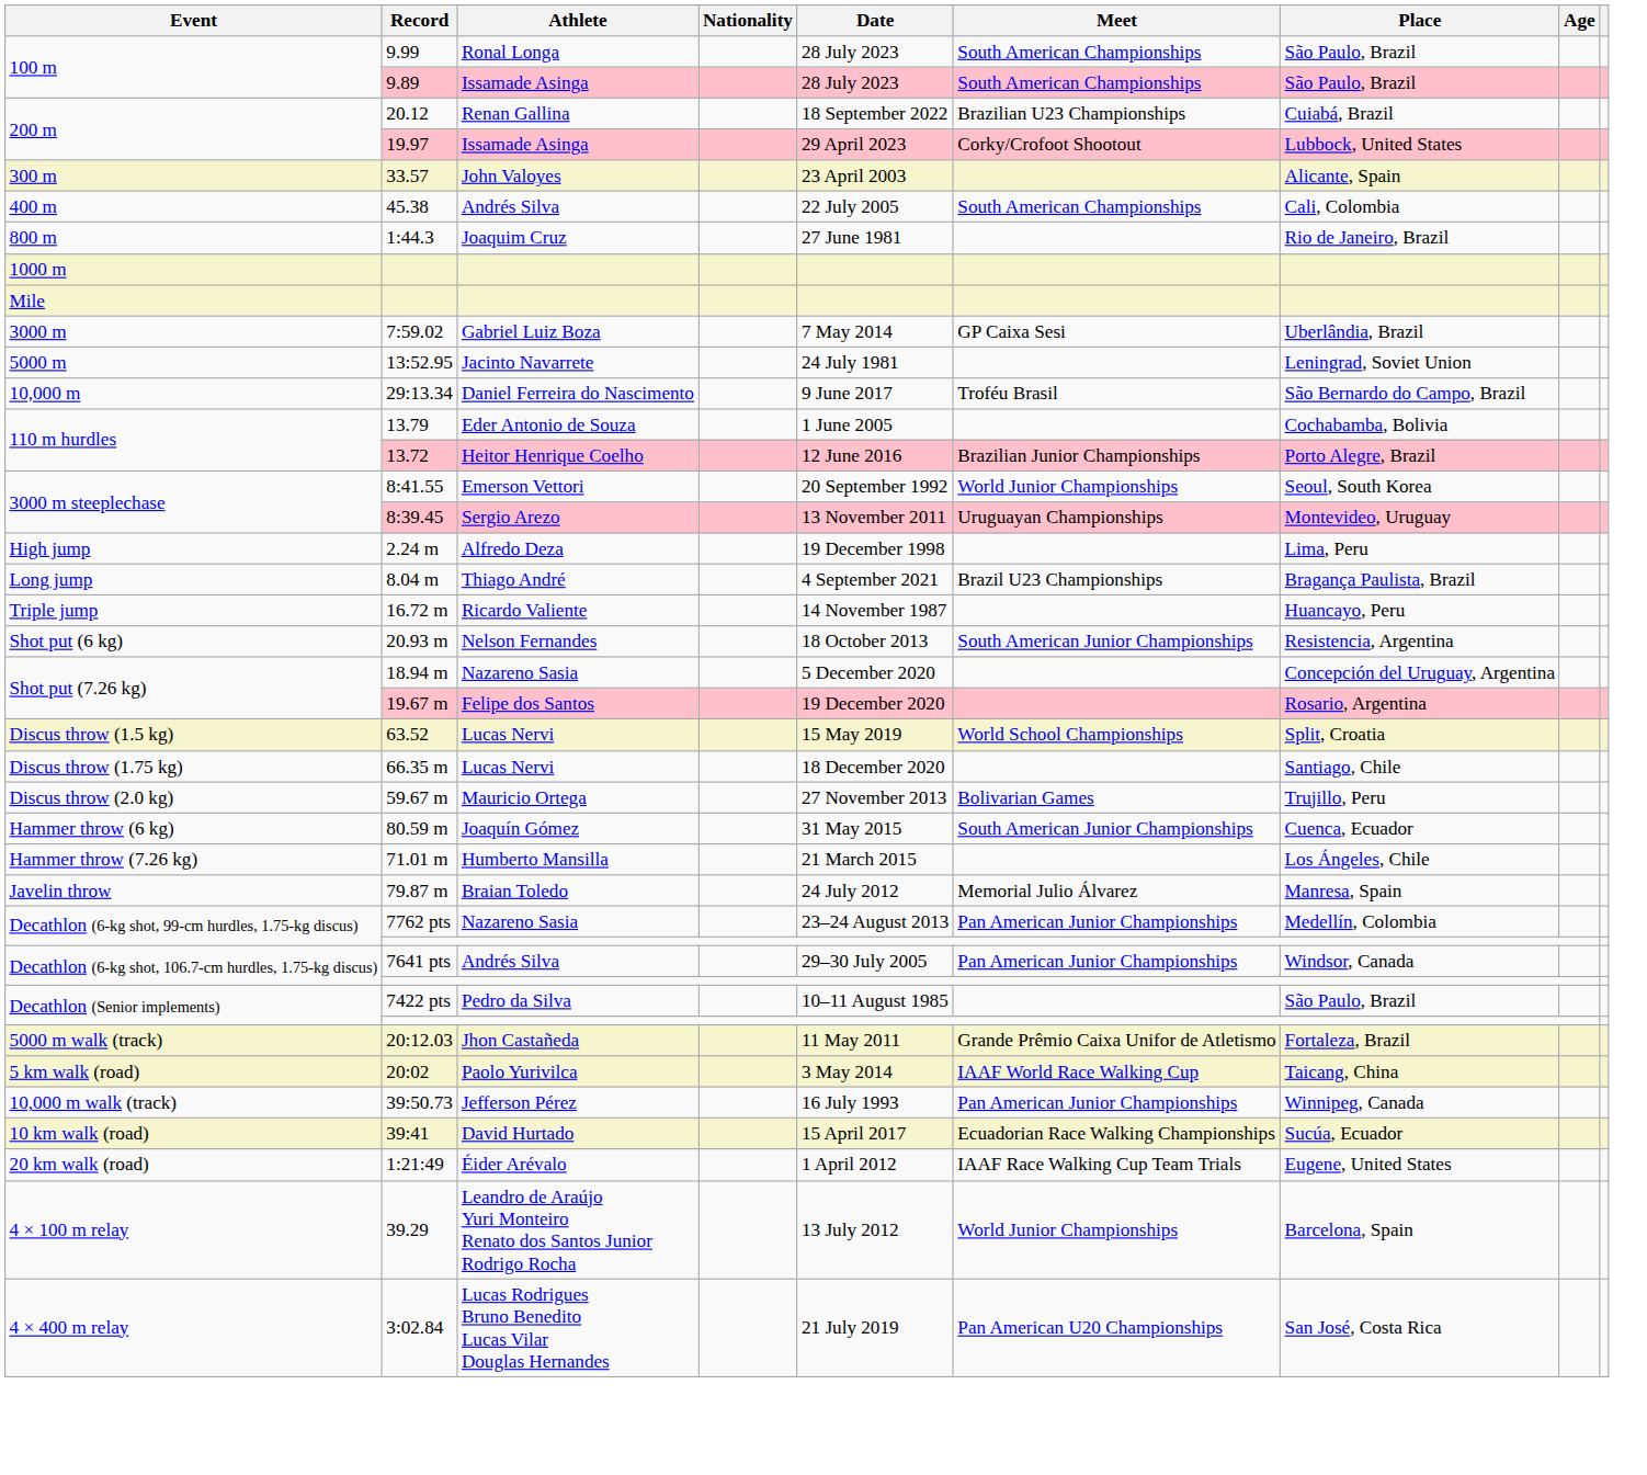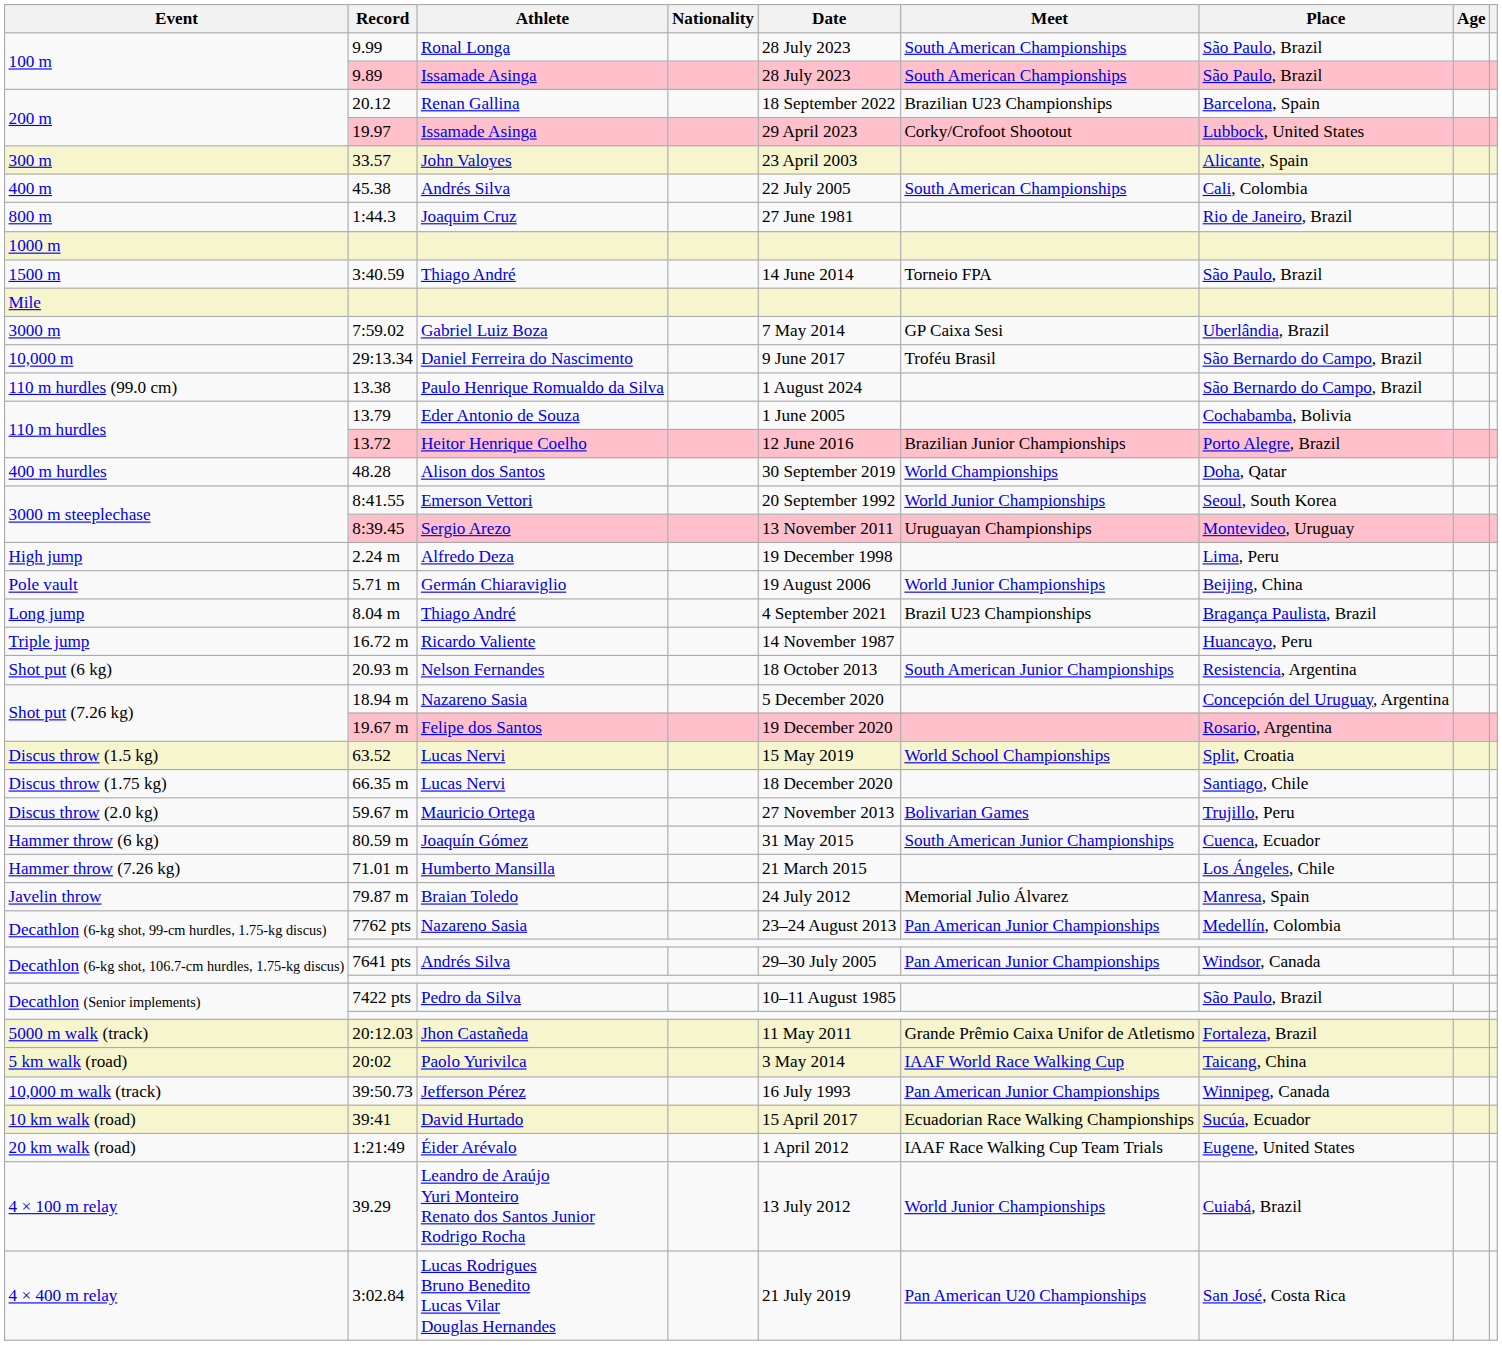 <table class=wikitable style="font-size: 95%;">
 <tr>
 <th>Event</th>
 <th>Record</th>
 <th>Athlete</th>
 <th>Nationality</th>
 <th>Date</th>
 <th>Meet</th>
 <th>Place</th>
 <th>Age</th>
 <th></th>
 </tr>
 <tr>
 <td rowspan=2><a href='#'>100 m</a></td>
 <td>9.99 </td>
 <td><a href='#'>Ronal Longa</a></td>
 <td></td>
 <td>28 July 2023</td>
 <td><a href='#'>South American Championships</a></td>
 <td><a href='#'>São Paulo</a>, Brazil</td>
 <td></td>
 <td></td>
 </tr>
 <tr style="background:pink">
 <td>9.89 </td>
 <td><a href='#'>Issamade Asinga</a></td>
 <td></td>
 <td>28 July 2023</td>
 <td><a href='#'>South American Championships</a></td>
 <td><a href='#'>São Paulo</a>, Brazil</td>
 <td></td>
 <td></td>
 </tr>
 <tr>
 <td rowspan=2><a href='#'>200 m</a></td>
 <td>20.12 </td>
 <td><a href='#'>Renan Gallina</a></td>
 <td></td>
 <td>18 September 2022</td>
 <td>Brazilian U23 Championships</td>
-<td><a href='#'>Cuiabá</a>, Brazil</td>
+<td><a href='#'>Barcelona</a>, Spain</td>
 <td></td>
 <td></td>
 </tr>
 <tr style="background:pink">
 <td>19.97 </td>
 <td><a href='#'>Issamade Asinga</a></td>
 <td></td>
 <td>29 April 2023</td>
 <td>Corky/Crofoot Shootout</td>
 <td><a href='#'>Lubbock</a>, United States</td>
 <td></td>
 <td></td>
 </tr>
 <tr style="background:#f6F5CE;">
 <td><a href='#'>300 m</a></td>
 <td>33.57</td>
 <td><a href='#'>John Valoyes</a></td>
 <td></td>
 <td>23 April 2003</td>
 <td></td>
 <td><a href='#'>Alicante</a>, Spain</td>
 <td></td>
 <td></td>
 </tr>
 <tr>
 <td><a href='#'>400 m</a></td>
 <td>45.38 </td>
 <td><a href='#'>Andrés Silva</a></td>
 <td></td>
 <td>22 July 2005</td>
 <td><a href='#'>South American Championships</a></td>
 <td><a href='#'>Cali</a>, Colombia</td>
 <td></td>
 <td></td>
 </tr>
 <tr>
 <td><a href='#'>800 m</a></td>
 <td>1:44.3 </td>
 <td><a href='#'>Joaquim Cruz</a></td>
 <td></td>
 <td>27 June 1981</td>
 <td></td>
 <td><a href='#'>Rio de Janeiro</a>, Brazil</td>
 <td></td>
 <td></td>
 </tr>
 <tr style="background:#f6F5CE;">
 <td><a href='#'>1000 m</a></td>
 <td></td>
 <td></td>
 <td></td>
 <td></td>
 <td></td>
 <td></td>
 <td></td>
 <td></td>
 </tr>
+<tr>
+<td><a href='#'>1500 m</a></td>
+<td>3:40.59</td>
+<td><a href='#'>Thiago André</a></td>
+<td></td>
+<td>14 June 2014</td>
+<td>Torneio FPA</td>
+<td><a href='#'>São Paulo</a>, Brazil</td>
+<td></td>
+<td></td>
+</tr>
 <tr style="background:#f6F5CE;">
 <td><a href='#'>Mile</a></td>
 <td></td>
 <td></td>
 <td></td>
 <td></td>
 <td></td>
 <td></td>
 <td></td>
 <td></td>
 </tr>
 <tr>
 <td><a href='#'>3000 m</a></td>
 <td>7:59.02</td>
 <td><a href='#'>Gabriel Luiz Boza</a></td>
 <td></td>
 <td>7 May 2014</td>
 <td>GP Caixa Sesi</td>
 <td><a href='#'>Uberlândia</a>, Brazil</td>
 <td></td>
 <td></td>
 </tr>
 <tr>
-<td><a href='#'>5000 m</a></td>
-<td>13:52.95</td>
-<td><a href='#'>Jacinto Navarrete</a></td>
-<td></td>
-<td>24 July 1981</td>
-<td></td>
-<td><a href='#'>Leningrad</a>, Soviet Union</td>
-<td></td>
-<td></td>
-</tr>
-<tr>
 <td><a href='#'>10,000 m</a></td>
 <td>29:13.34</td>
 <td><a href='#'>Daniel Ferreira do Nascimento</a></td>
 <td></td>
 <td>9 June 2017</td>
 <td>Troféu Brasil</td>
+<td><a href='#'>São Bernardo do Campo</a>, Brazil</td>
+<td></td>
+<td></td>
+</tr>
+<tr>
+<td><a href='#'>110 m hurdles</a> (99.0 cm)</td>
+<td>13.38 </td>
+<td><a href='#'>Paulo Henrique Romualdo da Silva</a></td>
+<td></td>
+<td>1 August 2024</td>
+<td></td>
 <td><a href='#'>São Bernardo do Campo</a>, Brazil</td>
 <td></td>
 <td></td>
 </tr>
 <tr>
 <td rowspan=2><a href='#'>110 m hurdles</a></td>
 <td>13.79  </td>
 <td><a href='#'>Eder Antonio de Souza</a></td>
 <td></td>
 <td>1 June 2005</td>
 <td></td>
 <td><a href='#'>Cochabamba</a>, Bolivia</td>
 <td></td>
 </tr>
 <tr style="background:pink">
 <td>13.72 </td>
 <td><a href='#'>Heitor Henrique Coelho</a></td>
 <td></td>
 <td>12 June 2016</td>
 <td>Brazilian Junior Championships</td>
 <td><a href='#'>Porto Alegre</a>, Brazil</td>
+<td></td>
+<td></td>
+</tr>
+<tr>
+<td><a href='#'>400 m hurdles</a></td>
+<td>48.28</td>
+<td><a href='#'>Alison dos Santos</a></td>
+<td></td>
+<td>30 September 2019</td>
+<td><a href='#'>World Championships</a></td>
+<td><a href='#'>Doha</a>, Qatar</td>
 <td></td>
 <td></td>
 </tr>
 <tr>
 <td rowspan=2><a href='#'>3000 m steeplechase</a></td>
 <td>8:41.55</td>
 <td><a href='#'>Emerson Vettori</a></td>
 <td></td>
 <td>20 September 1992</td>
 <td><a href='#'>World Junior Championships</a></td>
 <td><a href='#'>Seoul</a>, South Korea</td>
 <td></td>
 <td></td>
 </tr>
 <tr style="background:pink">
 <td>8:39.45</td>
 <td><a href='#'>Sergio Arezo</a></td>
 <td></td>
 <td>13 November 2011</td>
 <td>Uruguayan Championships</td>
 <td><a href='#'>Montevideo</a>, Uruguay</td>
 <td></td>
 <td></td>
 </tr>
 <tr>
 <td><a href='#'>High jump</a></td>
 <td>2.24 m</td>
 <td><a href='#'>Alfredo Deza</a></td>
 <td></td>
 <td>19 December 1998</td>
 <td></td>
 <td><a href='#'>Lima</a>, Peru</td>
+<td></td>
+<td></td>
+</tr>
+<tr>
+<td><a href='#'>Pole vault</a></td>
+<td>5.71 m</td>
+<td><a href='#'>Germán Chiaraviglio</a></td>
+<td></td>
+<td>19 August 2006</td>
+<td><a href='#'>World Junior Championships</a></td>
+<td><a href='#'>Beijing</a>, China</td>
 <td></td>
 <td></td>
 </tr>
 <tr>
 <td><a href='#'>Long jump</a></td>
 <td>8.04 m </td>
 <td><a href='#'>Thiago André</a></td>
 <td></td>
 <td>4 September 2021</td>
 <td>Brazil U23 Championships</td>
 <td><a href='#'>Bragança Paulista</a>, Brazil</td>
 <td></td>
 <td></td>
 </tr>
 <tr>
 <td><a href='#'>Triple jump</a></td>
 <td>16.72 m </td>
 <td><a href='#'>Ricardo Valiente</a></td>
 <td></td>
 <td>14 November 1987</td>
 <td></td>
 <td><a href='#'>Huancayo</a>, Peru</td>
 <td></td>
 </tr>
 <tr>
 <td><a href='#'>Shot put</a> (6 kg)</td>
 <td>20.93 m</td>
 <td><a href='#'>Nelson Fernandes</a></td>
 <td></td>
 <td>18 October 2013</td>
 <td><a href='#'>South American Junior Championships</a></td>
 <td><a href='#'>Resistencia</a>, Argentina</td>
 <td></td>
 <td></td>
 </tr>
 <tr>
 <td rowspan=2><a href='#'>Shot put</a> (7.26 kg)</td>
 <td>18.94 m</td>
 <td><a href='#'>Nazareno Sasia</a></td>
 <td></td>
 <td>5 December 2020</td>
 <td></td>
 <td><a href='#'>Concepción del Uruguay</a>, Argentina</td>
 <td></td>
 <td></td>
 </tr>
 <tr style="background:pink">
 <td>19.67 m</td>
 <td><a href='#'>Felipe dos Santos</a></td>
 <td></td>
 <td>19 December 2020</td>
 <td></td>
 <td><a href='#'>Rosario</a>, Argentina</td>
 <td></td>
 <td></td>
 </tr>
 <tr style="background:#f6F5CE;">
 <td><a href='#'>Discus throw</a> (1.5 kg)</td>
 <td>63.52</td>
 <td><a href='#'>Lucas Nervi</a></td>
 <td></td>
 <td>15 May 2019</td>
 <td><a href='#'>World School Championships</a></td>
 <td><a href='#'>Split</a>, Croatia</td>
 <td></td>
 <td></td>
 </tr>
 <tr>
 <td><a href='#'>Discus throw</a> (1.75 kg)</td>
 <td>66.35 m</td>
 <td><a href='#'>Lucas Nervi</a></td>
 <td></td>
 <td>18 December 2020</td>
 <td></td>
 <td><a href='#'>Santiago</a>, Chile</td>
 <td></td>
 <td></td>
 </tr>
 <tr>
 <td><a href='#'>Discus throw</a> (2.0 kg)</td>
 <td>59.67 m</td>
 <td><a href='#'>Mauricio Ortega</a></td>
 <td></td>
 <td>27 November 2013</td>
 <td><a href='#'>Bolivarian Games</a></td>
 <td><a href='#'>Trujillo</a>, Peru</td>
 <td></td>
 <td></td>
 </tr>
 <tr>
 <td><a href='#'>Hammer throw</a> (6 kg)</td>
 <td>80.59 m </td>
 <td><a href='#'>Joaquín Gómez</a></td>
 <td></td>
 <td>31 May 2015</td>
 <td><a href='#'>South American Junior Championships</a></td>
 <td><a href='#'>Cuenca</a>, Ecuador</td>
 <td></td>
 <td></td>
 </tr>
 <tr>
 <td><a href='#'>Hammer throw</a> (7.26 kg)</td>
 <td>71.01 m</td>
 <td><a href='#'>Humberto Mansilla</a></td>
 <td></td>
 <td>21 March 2015</td>
 <td></td>
 <td><a href='#'>Los Ángeles</a>, Chile</td>
 <td></td>
 <td></td>
 </tr>
 <tr>
 <td><a href='#'>Javelin throw</a></td>
 <td>79.87 m</td>
 <td><a href='#'>Braian Toledo</a></td>
 <td></td>
 <td>24 July 2012</td>
 <td>Memorial Julio Álvarez</td>
 <td><a href='#'>Manresa</a>, Spain</td>
 <td></td>
 <td></td>
 </tr>
 <tr>
 <td rowspan=2><a href='#'>Decathlon</a> <small>(6-kg shot, 99-cm hurdles, 1.75-kg discus)</small></td>
 <td>7762 pts </td>
 <td><a href='#'>Nazareno Sasia</a></td>
 <td></td>
 <td>23–24 August 2013</td>
 <td><a href='#'>Pan American Junior Championships</a></td>
 <td><a href='#'>Medellín</a>, Colombia</td>
 <td></td>
 <td></td>
 </tr>
 <tr>
 <td colspan=7></td>
 <td></td>
 </tr>
 <tr>
 <td rowspan=2><a href='#'>Decathlon</a> <small>(6-kg shot, 106.7-cm hurdles, 1.75-kg discus)</small></td>
 <td>7641 pts</td>
 <td><a href='#'>Andrés Silva</a></td>
 <td></td>
 <td>29–30 July 2005</td>
 <td><a href='#'>Pan American Junior Championships</a></td>
 <td><a href='#'>Windsor</a>, Canada</td>
 <td></td>
 <td></td>
 </tr>
 <tr>
 <td colspan=7></td>
 <td></td>
 </tr>
 <tr>
 <td rowspan=2><a href='#'>Decathlon</a> <small>(Senior implements)</small></td>
 <td>7422 pts  </td>
 <td><a href='#'>Pedro da Silva</a></td>
 <td></td>
 <td>10–11 August 1985</td>
 <td></td>
 <td><a href='#'>São Paulo</a>, Brazil</td>
 <td></td>
 <td></td>
 </tr>
 <tr>
 <td colspan=7></td>
 </tr>
 <tr style="background:#f6F5CE;">
 <td><a href='#'>5000 m walk</a> (track)</td>
 <td>20:12.03</td>
 <td><a href='#'>Jhon Castañeda</a></td>
 <td></td>
 <td>11 May 2011</td>
 <td>Grande Prêmio Caixa Unifor de Atletismo</td>
 <td><a href='#'>Fortaleza</a>, Brazil</td>
 <td></td>
 <td></td>
 </tr>
 <tr style="background:#f6F5CE;">
 <td><a href='#'>5 km walk</a> (road)</td>
 <td>20:02</td>
 <td><a href='#'>Paolo Yurivilca</a></td>
 <td></td>
 <td>3 May 2014</td>
 <td><a href='#'>IAAF World Race Walking Cup</a></td>
 <td><a href='#'>Taicang</a>, China</td>
 <td></td>
 <td></td>
 </tr>
 <tr>
 <td><a href='#'>10,000 m walk</a> (track)</td>
 <td>39:50.73</td>
 <td><a href='#'>Jefferson Pérez</a></td>
 <td></td>
 <td>16 July 1993</td>
 <td><a href='#'>Pan American Junior Championships</a></td>
 <td><a href='#'>Winnipeg</a>, Canada</td>
 <td></td>
 <td></td>
 </tr>
 <tr style="background:#f6F5CE;">
 <td><a href='#'>10 km walk</a> (road)</td>
 <td>39:41</td>
 <td><a href='#'>David Hurtado</a></td>
 <td></td>
 <td>15 April 2017</td>
 <td>Ecuadorian Race Walking Championships</td>
 <td><a href='#'>Sucúa</a>, Ecuador</td>
 <td></td>
 <td></td>
 </tr>
 <tr>
 <td><a href='#'>20 km walk</a> (road)</td>
 <td>1:21:49</td>
 <td><a href='#'>Éider Arévalo</a></td>
 <td></td>
 <td>1 April 2012</td>
 <td>IAAF Race Walking Cup Team Trials</td>
 <td><a href='#'>Eugene</a>, United States</td>
 <td></td>
 <td></td>
 </tr>
 <tr>
 <td><a href='#'>4 × 100 m relay</a></td>
 <td>39.29</td>
 <td><a href='#'>Leandro de Araújo</a><br><a href='#'>Yuri Monteiro</a><br><a href='#'>Renato dos Santos Junior</a><br><a href='#'>Rodrigo Rocha</a></td>
 <td></td>
 <td>13 July 2012</td>
 <td><a href='#'>World Junior Championships</a></td>
-<td><a href='#'>Barcelona</a>, Spain</td>
+<td><a href='#'>Cuiabá</a>, Brazil</td>
 <td></td>
 <td></td>
 </tr>
 <tr>
 <td><a href='#'>4 × 400 m relay</a></td>
 <td>3:02.84 </td>
 <td><a href='#'>Lucas Rodrigues</a><br><a href='#'>Bruno Benedito</a><br><a href='#'>Lucas Vilar</a><br><a href='#'>Douglas Hernandes</a></td>
 <td></td>
 <td>21 July 2019</td>
 <td><a href='#'>Pan American U20 Championships</a></td>
 <td><a href='#'>San José</a>, Costa Rica</td>
 <td></td>
 <td></td>
 </tr>
 </table>
